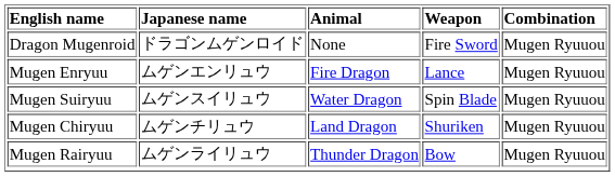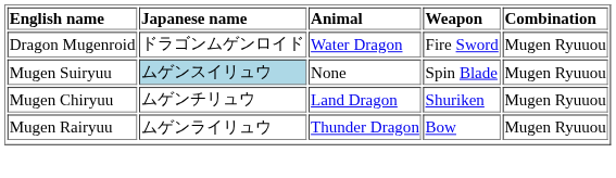 <table border=1>
 <tr>
 <td><strong>English name</strong></td>
 <td><strong>Japanese name</strong></td>
 <td><strong>Animal</strong></td>
 <td><strong>Weapon</strong></td>
 <td><strong>Combination</strong></td>
 </tr>
 <tr>
 <td>Dragon Mugenroid</td>
 <td>ドラゴンムゲンロイド</td>
-<td>None</td>
+<td><a href='#'>Water Dragon</a></td>
 <td>Fire <a href='#'>Sword</a></td>
 <td>Mugen Ryuuou</td>
 </tr>
 <tr>
-<td>Mugen Enryuu</td>
-<td>ムゲンエンリュウ</td>
-<td><a href='#'>Fire Dragon</a></td>
-<td><a href='#'>Lance</a></td>
-<td>Mugen Ryuuou</td>
-</tr>
-<tr>
 <td>Mugen Suiryuu</td>
-<td>ムゲンスイリュウ</td>
-<td><a href='#'>Water Dragon</a></td>
+<td style="background: lightblue;">ムゲンスイリュウ</td>
+<td>None</td>
 <td>Spin <a href='#'>Blade</a></td>
 <td>Mugen Ryuuou</td>
 </tr>
 <tr>
 <td>Mugen Chiryuu</td>
 <td>ムゲンチリュウ</td>
 <td><a href='#'>Land Dragon</a></td>
 <td><a href='#'>Shuriken</a></td>
 <td>Mugen Ryuuou</td>
 </tr>
 <tr>
 <td>Mugen Rairyuu</td>
 <td>ムゲンライリュウ</td>
 <td><a href='#'>Thunder Dragon</a></td>
 <td><a href='#'>Bow</a></td>
 <td>Mugen Ryuuou</td>
 </tr>
 <tr>
 </tr>
 </table>
